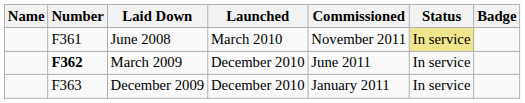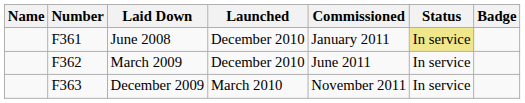 <table class="wikitable">
 <tr>
 <th>Name</th>
 <th>Number</th>
 <th>Laid Down</th>
 <th>Launched</th>
 <th>Commissioned</th>
 <th>Status</th>
 <th>Badge</th>
 </tr>
 <tr>
 <td></td>
 <td>F361</td>
 <td>June 2008</td>
-<td>March 2010</td>
-<td>November 2011</td>
+<td>December 2010</td>
+<td>January 2011</td>
 <td style="background: khaki;">In service</td>
 <td align=center></td>
 </tr>
 <tr>
 <td></td>
-<td><strong>F362</strong></td>
+<td>F362</td>
 <td>March 2009</td>
 <td>December 2010</td>
 <td>June 2011</td>
 <td>In service</td>
 <td align=center></td>
 </tr>
 <tr>
 <td></td>
 <td>F363</td>
 <td>December 2009</td>
-<td>December 2010</td>
-<td>January 2011</td>
+<td>March 2010</td>
+<td>November 2011</td>
 <td>In service</td>
 <td align=center></td>
 </tr>
 </table>
